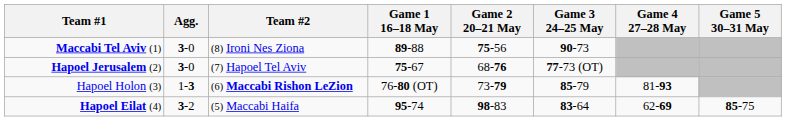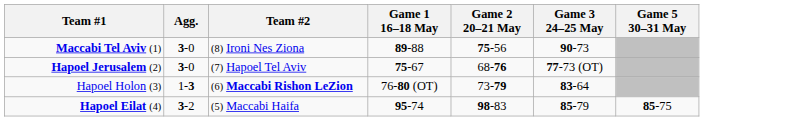 <table class=wikitable style="text-align:center">
 <tr>
 <th width=200>Team #1</th>
 <th width=50>Agg.</th>
 <th width=200>Team #2</th>
 <th width=100>Game 1<br>16–18 May</th>
 <th width=100>Game 2<br>20–21 May</th>
 <th width=100>Game 3<br>24–25 May</th>
-<th width=100>Game 4<br>27–28 May</th>
 <th width=100>Game 5<br>30–31 May</th>
 </tr>
 <tr>
 <td align=right><strong><a href='#'>Maccabi Tel Aviv</a></strong> <small>(1)</small></td>
 <td><strong>3</strong>-0</td>
 <td align=left><small>(8)</small> <a href='#'>Ironi Nes Ziona</a></td>
 <td><strong>89</strong>-88</td>
 <td><strong>75</strong>-56</td>
 <td><strong>90</strong>-73</td>
 <td bgcolor=#C0C0C0></td>
-<td bgcolor=#C0C0C0></td>
 </tr>
 <tr>
 <td align=right><strong><a href='#'>Hapoel Jerusalem</a></strong> <small>(2)</small></td>
 <td><strong>3</strong>-0</td>
 <td align=left><small>(7)</small> <a href='#'>Hapoel Tel Aviv</a></td>
 <td><strong>75</strong>-67</td>
 <td>68-<strong>76</strong></td>
 <td><strong>77</strong>-73 (OT)</td>
 <td bgcolor=#C0C0C0></td>
-<td bgcolor=#C0C0C0></td>
 </tr>
 <tr>
 <td align=right><a href='#'>Hapoel Holon</a> <small>(3)</small></td>
 <td>1-<strong>3</strong></td>
 <td align=left><small>(6)</small> <strong><a href='#'>Maccabi Rishon LeZion</a></strong></td>
 <td>76-<strong>80</strong> (OT)</td>
 <td>73-<strong>79</strong></td>
-<td><strong>85</strong>-79</td>
-<td>81-<strong>93</strong></td>
+<td><strong>83</strong>-64</td>
 <td bgcolor=#C0C0C0></td>
 </tr>
 <tr>
 <td align=right><strong><a href='#'>Hapoel Eilat</a></strong> <small>(4)</small></td>
 <td><strong>3</strong>-2</td>
 <td align=left><small>(5)</small> <a href='#'>Maccabi Haifa</a></td>
 <td><strong>95</strong>-74</td>
 <td><strong>98</strong>-83</td>
-<td><strong>83</strong>-64</td>
-<td>62-<strong>69</strong></td>
+<td><strong>85</strong>-79</td>
 <td><strong>85</strong>-75</td>
 </tr>
 </table>
